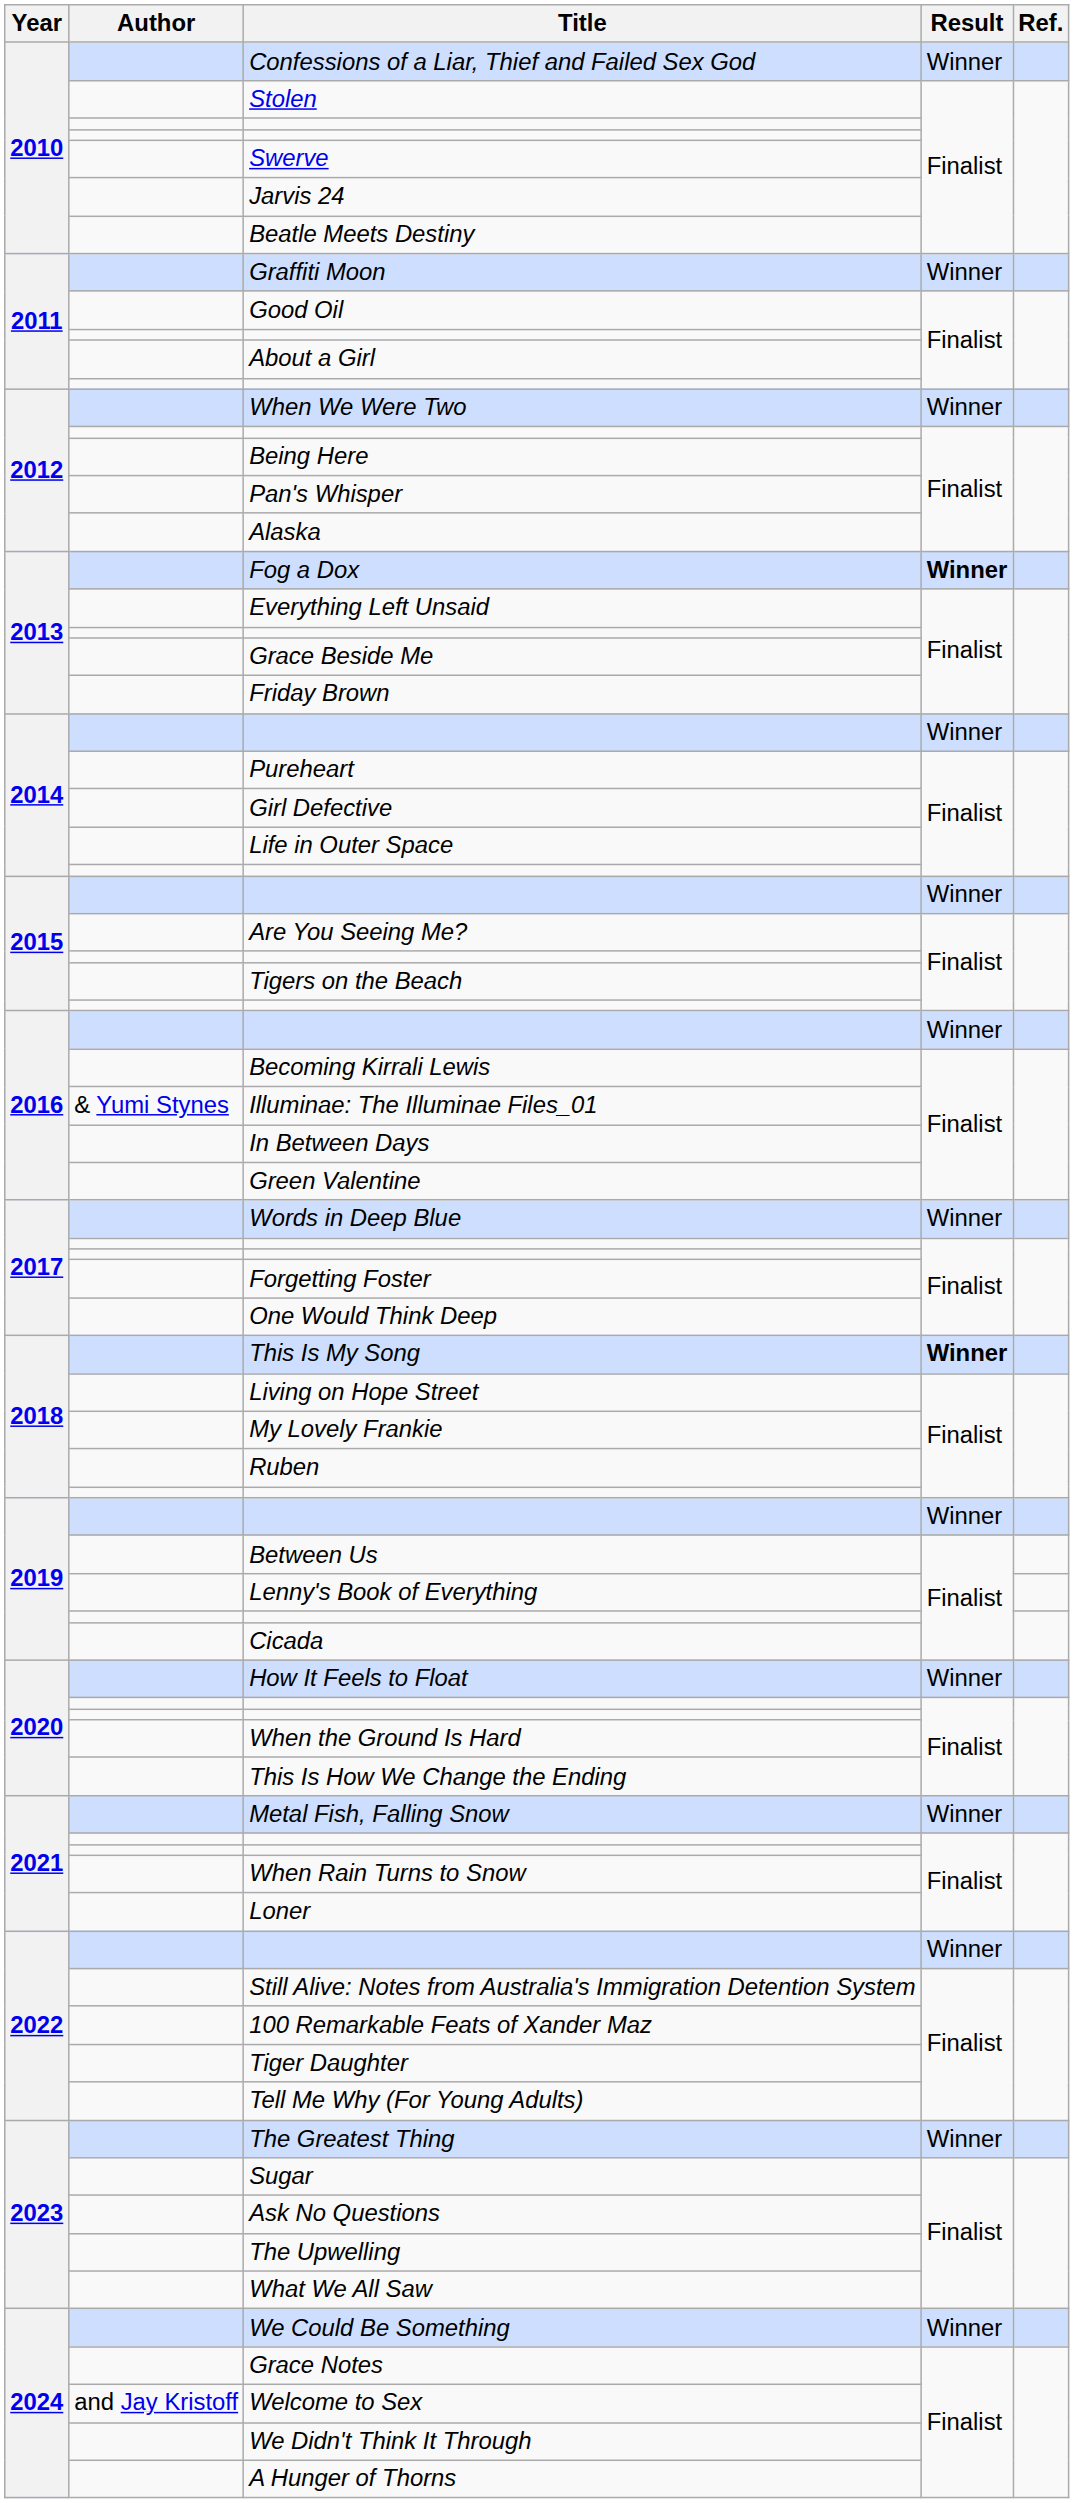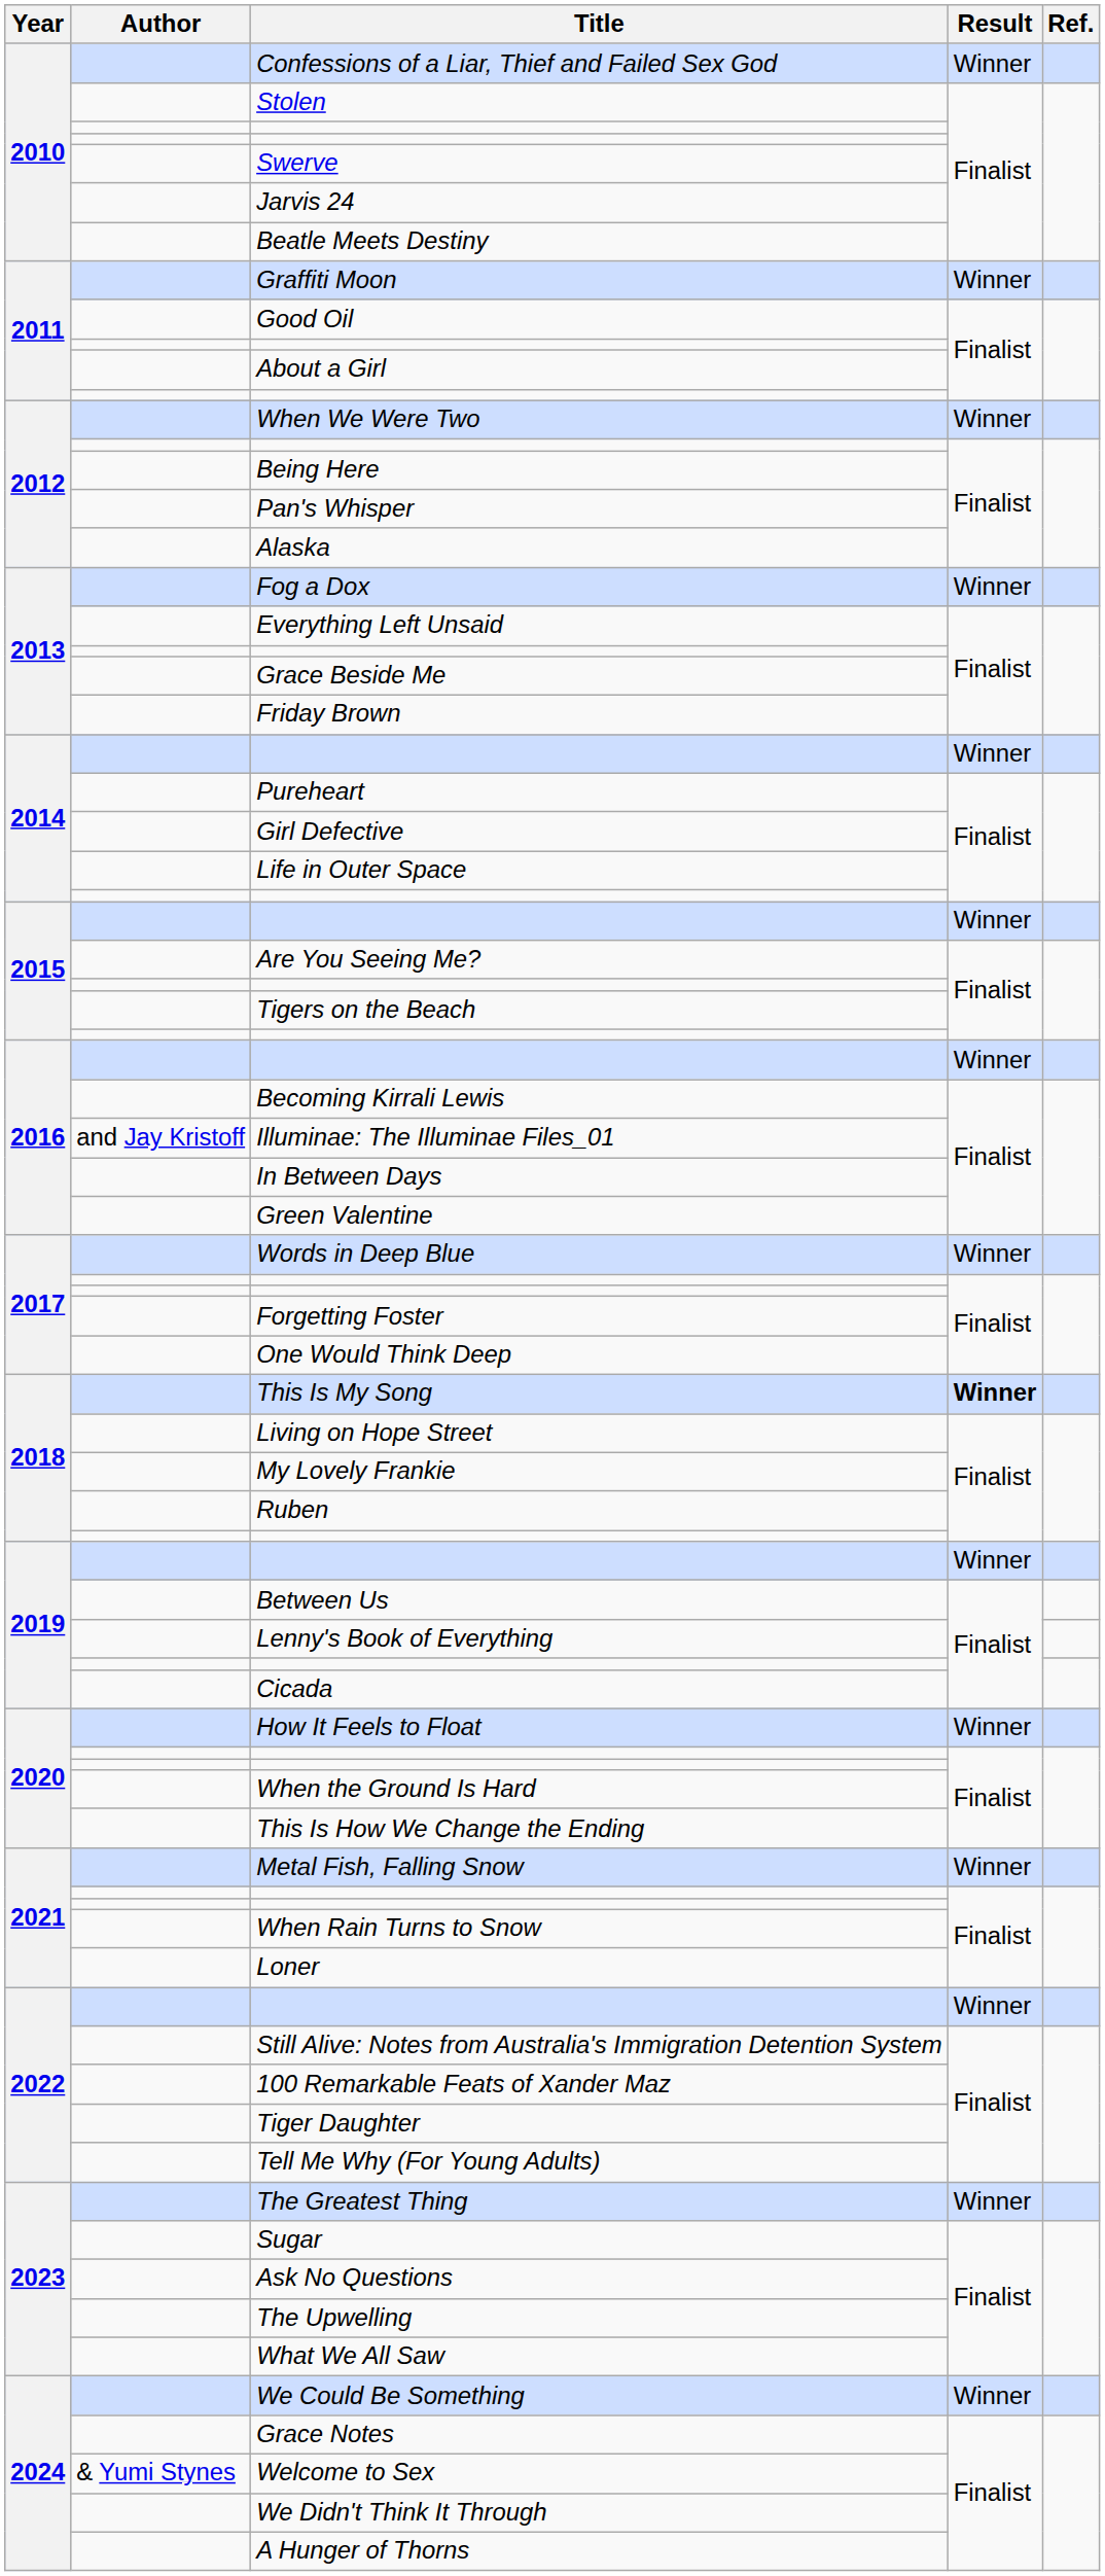 <table class="wikitable sortable mw-collapsible">
 <tr>
 <th>Year</th>
 <th>Author</th>
 <th>Title</th>
 <th>Result</th>
 <th>Ref.</th>
 </tr>
 <tr style="background:#cddeff">
 <th rowspan="7"><a href='#'>2010</a></th>
 <td></td>
 <td><em>Confessions of a Liar, Thief and Failed Sex God</em></td>
 <td>Winner</td>
 <td></td>
 </tr>
 <tr>
 <td></td>
 <td><em><a href='#'>Stolen</a></em></td>
 <td rowspan="6">Finalist</td>
 <td rowspan="6"></td>
 </tr>
 <tr>
 <td></td>
 <td><em></em></td>
 </tr>
 <tr>
 <td></td>
 <td><em></em></td>
 </tr>
 <tr>
 <td></td>
 <td><em><a href='#'>Swerve</a></em></td>
 </tr>
 <tr>
 <td></td>
 <td><em>Jarvis 24</em></td>
 </tr>
 <tr>
 <td></td>
 <td><em>Beatle Meets Destiny</em></td>
 </tr>
 <tr style="background:#cddeff">
 <th rowspan="5"><a href='#'>2011</a></th>
 <td></td>
 <td><em>Graffiti Moon</em></td>
 <td>Winner</td>
 <td></td>
 </tr>
 <tr>
 <td></td>
 <td><em>Good Oil</em></td>
 <td rowspan="4">Finalist</td>
 <td rowspan="4"></td>
 </tr>
 <tr>
 <td></td>
 <td><em></em></td>
 </tr>
 <tr>
 <td></td>
 <td><em>About a Girl</em></td>
 </tr>
 <tr>
 <td></td>
 <td><em></em></td>
 </tr>
 <tr style="background:#cddeff">
 <th rowspan="5"><a href='#'>2012</a></th>
 <td></td>
 <td><em>When We Were Two</em></td>
 <td>Winner</td>
 <td></td>
 </tr>
 <tr>
 <td></td>
 <td><em></em></td>
 <td rowspan="4">Finalist</td>
 <td rowspan="4"></td>
 </tr>
 <tr>
 <td></td>
 <td><em>Being Here</em></td>
 </tr>
 <tr>
 <td></td>
 <td><em>Pan's Whisper</em></td>
 </tr>
 <tr>
 <td></td>
 <td><em>Alaska</em></td>
 </tr>
 <tr style="background:#cddeff">
 <th rowspan="5"><a href='#'>2013</a></th>
 <td></td>
 <td><em>Fog a Dox</em></td>
-<td><strong>Winner</strong></td>
+<td>Winner</td>
 <td></td>
 </tr>
 <tr>
 <td></td>
 <td><em>Everything Left Unsaid</em></td>
 <td rowspan="4">Finalist</td>
 <td rowspan="4"></td>
 </tr>
 <tr>
 <td></td>
 <td><em></em></td>
 </tr>
 <tr>
 <td></td>
 <td><em>Grace Beside Me</em></td>
 </tr>
 <tr>
 <td></td>
 <td><em>Friday Brown</em></td>
 </tr>
 <tr style="background:#cddeff">
 <th rowspan="5"><a href='#'>2014</a></th>
 <td></td>
 <td><em></em></td>
 <td>Winner</td>
 <td></td>
 </tr>
 <tr>
 <td></td>
 <td><em>Pureheart</em></td>
 <td rowspan="4">Finalist</td>
 <td rowspan="4"></td>
 </tr>
 <tr>
 <td></td>
 <td><em>Girl Defective</em></td>
 </tr>
 <tr>
 <td></td>
 <td><em>Life in Outer Space</em></td>
 </tr>
 <tr>
 <td></td>
 <td><em></em></td>
 </tr>
 <tr style="background:#cddeff">
 <th rowspan="5"><a href='#'>2015</a></th>
 <td></td>
 <td><em></em></td>
 <td>Winner</td>
 <td></td>
 </tr>
 <tr>
 <td></td>
 <td><em>Are You Seeing Me?</em></td>
 <td rowspan="4">Finalist</td>
 <td rowspan="4"></td>
 </tr>
 <tr>
 <td></td>
 <td><em></em></td>
 </tr>
 <tr>
 <td></td>
 <td><em>Tigers on the Beach</em></td>
 </tr>
 <tr>
 <td></td>
 <td><em></em></td>
 </tr>
 <tr style="background:#cddeff">
 <th rowspan="5"><a href='#'>2016</a></th>
 <td></td>
 <td><em></em></td>
 <td>Winner</td>
 <td></td>
 </tr>
 <tr>
 <td></td>
 <td><em>Becoming Kirrali Lewis</em></td>
 <td rowspan="4">Finalist</td>
 <td rowspan="4"></td>
 </tr>
 <tr>
-<td> & <a href='#'>Yumi Stynes</a></td>
+<td> and <a href='#'>Jay Kristoff</a></td>
 <td><em>Illuminae: The Illuminae Files_01</em></td>
 </tr>
 <tr>
 <td></td>
 <td><em>In Between Days</em></td>
 </tr>
 <tr>
 <td></td>
 <td><em>Green Valentine</em></td>
 </tr>
 <tr style="background:#cddeff">
 <th rowspan="5"><a href='#'>2017</a></th>
 <td></td>
 <td><em>Words in Deep Blue</em></td>
 <td>Winner</td>
 <td></td>
 </tr>
 <tr>
 <td></td>
 <td><em></em></td>
 <td rowspan="4">Finalist</td>
 <td rowspan="4"></td>
 </tr>
 <tr>
 <td></td>
 <td><em></em></td>
 </tr>
 <tr>
 <td></td>
 <td><em>Forgetting Foster</em></td>
 </tr>
 <tr>
 <td></td>
 <td><em>One Would Think Deep</em></td>
 </tr>
 <tr style="background:#cddeff">
 <th rowspan="5"><a href='#'>2018</a></th>
 <td></td>
 <td><em>This Is My Song</em></td>
 <td><strong>Winner</strong></td>
 <td></td>
 </tr>
 <tr>
 <td></td>
 <td><em>Living on Hope Street</em></td>
 <td rowspan="4">Finalist</td>
 <td rowspan="4"></td>
 </tr>
 <tr>
 <td></td>
 <td><em>My Lovely Frankie</em></td>
 </tr>
 <tr>
 <td></td>
 <td><em>Ruben</em></td>
 </tr>
 <tr>
 <td></td>
 <td><em></em></td>
 </tr>
 <tr style="background:#cddeff">
 <th rowspan="5"><a href='#'>2019</a></th>
 <td></td>
 <td><em></em></td>
 <td>Winner</td>
 <td><strong></strong></td>
 </tr>
 <tr>
 <td></td>
 <td><em>Between Us</em></td>
 <td rowspan="4">Finalist</td>
 <td></td>
 </tr>
 <tr>
 <td></td>
 <td><em>Lenny's Book of Everything</em></td>
 <td></td>
 </tr>
 <tr>
 <td></td>
 <td><em></em></td>
 <td rowspan="2"></td>
 </tr>
 <tr>
 <td></td>
 <td><em>Cicada</em></td>
 </tr>
 <tr style="background:#cddeff">
 <th rowspan="5"><a href='#'>2020</a></th>
 <td></td>
 <td><em>How It Feels to Float</em></td>
 <td>Winner</td>
 <td></td>
 </tr>
 <tr>
 <td></td>
 <td><em></em></td>
 <td rowspan="4">Finalist</td>
 <td rowspan="4"></td>
 </tr>
 <tr>
 <td></td>
 <td><em></em></td>
 </tr>
 <tr>
 <td></td>
 <td><em>When the Ground Is Hard</em></td>
 </tr>
 <tr>
 <td></td>
 <td><em>This Is How We Change the Ending</em></td>
 </tr>
 <tr style="background:#cddeff">
 <th rowspan="5"><a href='#'>2021</a></th>
 <td></td>
 <td><em>Metal Fish, Falling Snow</em></td>
 <td>Winner</td>
 <td><strong></strong></td>
 </tr>
 <tr>
 <td></td>
 <td><em></em></td>
 <td rowspan="4">Finalist</td>
 <td rowspan="4"></td>
 </tr>
 <tr>
 <td></td>
 <td><em></em></td>
 </tr>
 <tr>
 <td></td>
 <td><em>When Rain Turns to Snow</em></td>
 </tr>
 <tr>
 <td></td>
 <td><em>Loner</em></td>
 </tr>
 <tr style="background:#cddeff">
 <th rowspan="5"><a href='#'>2022</a></th>
 <td></td>
 <td><em></em></td>
 <td>Winner</td>
 <td><strong></strong></td>
 </tr>
 <tr>
 <td></td>
 <td><em>Still Alive: Notes from Australia's Immigration Detention System</em></td>
 <td rowspan="4">Finalist</td>
 <td rowspan="4"></td>
 </tr>
 <tr>
 <td></td>
 <td><em>100 Remarkable Feats of Xander Maz</em></td>
 </tr>
 <tr>
 <td></td>
 <td><em>Tiger Daughter</em></td>
 </tr>
 <tr>
 <td></td>
 <td><em>Tell Me Why (For Young Adults)</em></td>
 </tr>
 <tr style="background:#cddeff">
 <th rowspan="5"><a href='#'>2023</a></th>
 <td></td>
 <td><em>The Greatest Thing</em></td>
 <td>Winner</td>
 <td><em></em></td>
 </tr>
 <tr>
 <td></td>
 <td><em>Sugar</em></td>
 <td rowspan="4">Finalist</td>
 <td rowspan="4"></td>
 </tr>
 <tr>
 <td></td>
 <td><em>Ask No Questions</em></td>
 </tr>
 <tr>
 <td></td>
 <td><em>The Upwelling</em></td>
 </tr>
 <tr>
 <td></td>
 <td><em>What We All Saw</em></td>
 </tr>
 <tr style="background:#cddeff">
 <th rowspan="5"><a href='#'>2024</a></th>
 <td></td>
 <td><em>We Could Be Something</em></td>
 <td>Winner</td>
 <td></td>
 </tr>
 <tr>
 <td></td>
 <td><em>Grace Notes</em></td>
 <td rowspan="4">Finalist</td>
 <td rowspan="4"></td>
 </tr>
 <tr>
-<td> and <a href='#'>Jay Kristoff</a></td>
+<td> & <a href='#'>Yumi Stynes</a></td>
 <td><em>Welcome to Sex</em></td>
 </tr>
 <tr>
 <td></td>
 <td><em>We Didn't Think It Through</em></td>
 </tr>
 <tr>
 <td></td>
 <td><em>A Hunger of Thorns</em></td>
 </tr>
 </table>
